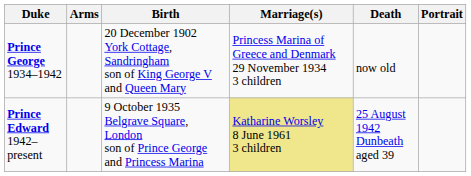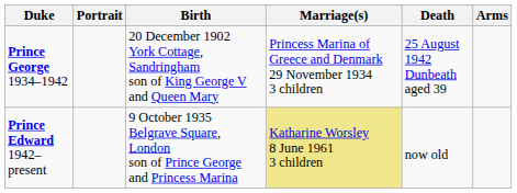 <table class="wikitable">
 <tr>
 <th>Duke</th>
-<th>Arms</th>
+<th>Portrait</th>
 <th>Birth</th>
 <th>Marriage(s)</th>
 <th>Death</th>
-<th>Portrait</th>
+<th>Arms</th>
 </tr>
 <tr>
 <td><strong><a href='#'>Prince George</a></strong><br>1934–1942</td>
 <td></td>
 <td>20 December 1902<br><a href='#'>York Cottage</a>, <a href='#'>Sandringham</a><br>son of <a href='#'>King George V</a> and <a href='#'>Queen Mary</a></td>
 <td><a href='#'>Princess Marina of Greece and Denmark</a><br>29 November 1934<br>3 children</td>
-<td><br>now  old</td>
+<td><a href='#'>25 August 1942</a><br><a href='#'>Dunbeath</a><br>aged 39</td>
 <td></td>
 </tr>
 <tr>
 <td><strong><a href='#'>Prince Edward</a></strong><br>1942–present</td>
 <td></td>
 <td>9 October 1935<br><a href='#'>Belgrave Square</a>, <a href='#'>London</a><br>son of <a href='#'>Prince George</a> and <a href='#'>Princess Marina</a></td>
 <td style="background: khaki;"><a href='#'>Katharine Worsley</a><br>8 June 1961<br>3 children</td>
-<td><a href='#'>25 August 1942</a><br><a href='#'>Dunbeath</a><br>aged 39</td>
+<td><br>now  old</td>
 <td></td>
 </tr>
 </table>
